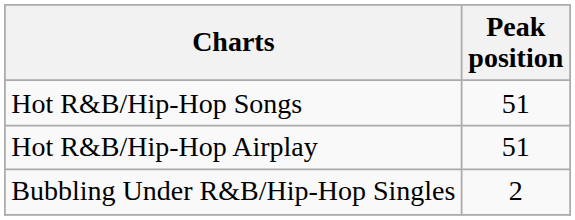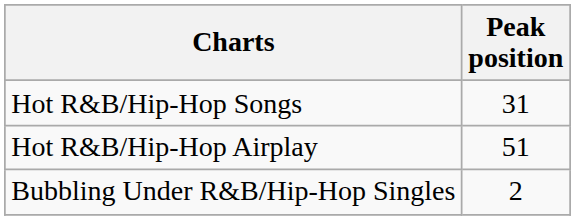 <table class="wikitable sortable">
 <tr>
 <th>Charts</th>
 <th>Peak<br>position</th>
 </tr>
 <tr>
 <td>Hot R&B/Hip-Hop Songs</td>
-<td style="text-align:center;">51</td>
+<td style="text-align:center;">31</td>
 </tr>
 <tr>
 <td>Hot R&B/Hip-Hop Airplay</td>
 <td style="text-align:center;">51</td>
 </tr>
 <tr>
 <td>Bubbling Under R&B/Hip-Hop Singles</td>
 <td style="text-align:center;">2</td>
 </tr>
 </table>
